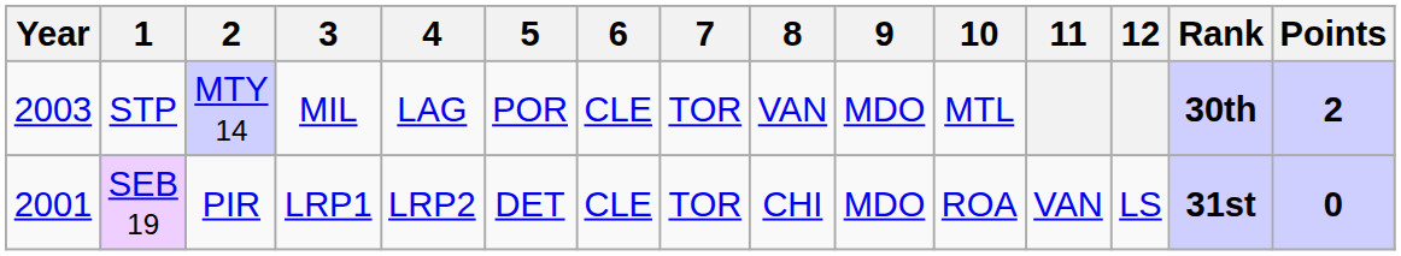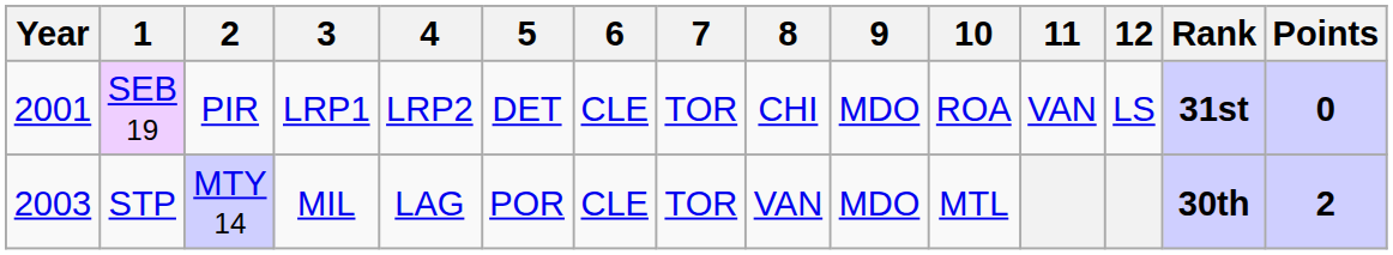 <table class="wikitable" style="text-align:center; font-size:95%">
 <tr>
 <th>Year</th>
 <th>1</th>
 <th>2</th>
 <th>3</th>
 <th>4</th>
 <th>5</th>
 <th>6</th>
 <th>7</th>
 <th>8</th>
 <th>9</th>
 <th>10</th>
 <th>11</th>
 <th>12</th>
 <th>Rank</th>
 <th>Points</th>
 </tr>
 <tr>
+<td><a href='#'>2001</a></td>
+<td style="background:#EFCFFF;"><a href='#'>SEB</a><br><small>19</small></td>
+<td><a href='#'>PIR</a></td>
+<td><a href='#'>LRP1</a></td>
+<td><a href='#'>LRP2</a></td>
+<td><a href='#'>DET</a></td>
+<td><a href='#'>CLE</a></td>
+<td><a href='#'>TOR</a></td>
+<td><a href='#'>CHI</a></td>
+<td><a href='#'>MDO</a></td>
+<td><a href='#'>ROA</a></td>
+<td><a href='#'>VAN</a></td>
+<td><a href='#'>LS</a></td>
+<td style="background:#CFCFFF;"><strong>31st</strong></td>
+<td style="background:#CFCFFF;"><strong>0</strong></td>
+</tr>
+<tr>
 <td><a href='#'>2003</a></td>
 <td><a href='#'>STP</a></td>
 <td style="background:#CFCFFF;"><a href='#'>MTY</a><br><small>14</small></td>
 <td><a href='#'>MIL</a></td>
 <td><a href='#'>LAG</a></td>
 <td><a href='#'>POR</a></td>
 <td><a href='#'>CLE</a></td>
 <td><a href='#'>TOR</a></td>
 <td><a href='#'>VAN</a></td>
 <td><a href='#'>MDO</a></td>
 <td><a href='#'>MTL</a></td>
 <th></th>
 <th></th>
 <td style="background:#CFCFFF;"><strong>30th</strong></td>
 <td style="background:#CFCFFF;"><strong>2</strong></td>
 </tr>
-<tr>
-<td><a href='#'>2001</a></td>
-<td style="background:#EFCFFF;"><a href='#'>SEB</a><br><small>19</small></td>
-<td><a href='#'>PIR</a></td>
-<td><a href='#'>LRP1</a></td>
-<td><a href='#'>LRP2</a></td>
-<td><a href='#'>DET</a></td>
-<td><a href='#'>CLE</a></td>
-<td><a href='#'>TOR</a></td>
-<td><a href='#'>CHI</a></td>
-<td><a href='#'>MDO</a></td>
-<td><a href='#'>ROA</a></td>
-<td><a href='#'>VAN</a></td>
-<td><a href='#'>LS</a></td>
-<td style="background:#CFCFFF;"><strong>31st</strong></td>
-<td style="background:#CFCFFF;"><strong>0</strong></td>
-</tr>
 </table>
